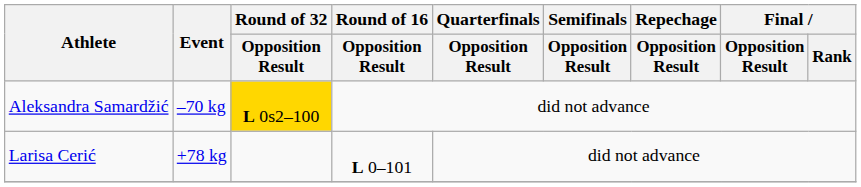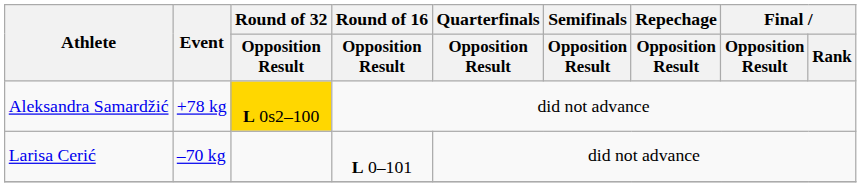 <table class="wikitable" style="text-align:center; font-size:90%">
 <tr>
 <th rowspan=2>Athlete</th>
 <th rowspan=2>Event</th>
 <th>Round of 32</th>
 <th>Round of 16</th>
 <th>Quarterfinals</th>
 <th>Semifinals</th>
 <th>Repechage</th>
 <th colspan=2>Final / </th>
 </tr>
 <tr style="font-size:95%">
 <th>Opposition<br>Result</th>
 <th>Opposition<br>Result</th>
 <th>Opposition<br>Result</th>
 <th>Opposition<br>Result</th>
 <th>Opposition<br>Result</th>
 <th>Opposition<br>Result</th>
 <th>Rank</th>
 </tr>
 <tr>
 <td align=left><a href='#'>Aleksandra Samardžić</a></td>
-<td align=left><a href='#'>–70 kg</a></td>
+<td align=left><a href='#'>+78 kg</a></td>
 <td style="background: gold;"><br><strong>L</strong> 0s2–100</td>
 <td colspan=6>did not advance</td>
 </tr>
 <tr>
 <td align=left><a href='#'>Larisa Cerić</a></td>
-<td align=left><a href='#'>+78 kg</a></td>
+<td align=left><a href='#'>–70 kg</a></td>
 <td></td>
 <td><br><strong>L</strong> 0–101</td>
 <td colspan=5>did not advance</td>
 </tr>
 <tr>
 </tr>
 </table>
